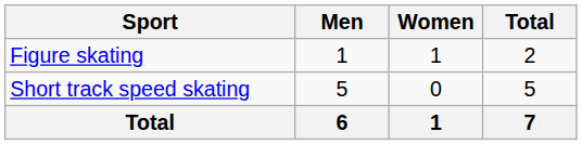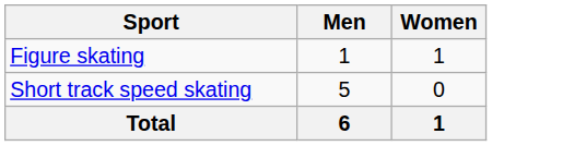 <table class="wikitable" style="text-align:center; font-size: 95%">
 <tr>
 <th width=200>Sport</th>
 <th width=60>Men</th>
 <th width=60>Women</th>
-<th width=60>Total</th>
 </tr>
 <tr>
 <td align=left><a href='#'>Figure skating</a></td>
 <td>1</td>
 <td>1</td>
-<td>2</td>
 </tr>
 <tr>
 <td align=left><a href='#'>Short track speed skating</a></td>
 <td>5</td>
 <td>0</td>
-<td>5</td>
 </tr>
 <tr>
 <th>Total</th>
 <th>6</th>
 <th>1</th>
-<th>7</th>
 </tr>
 </table>
